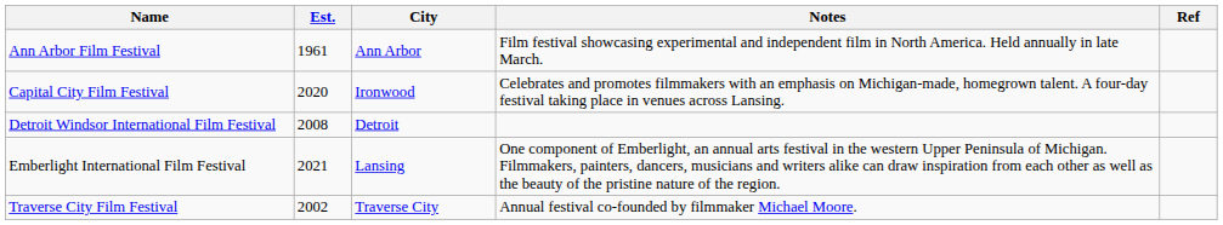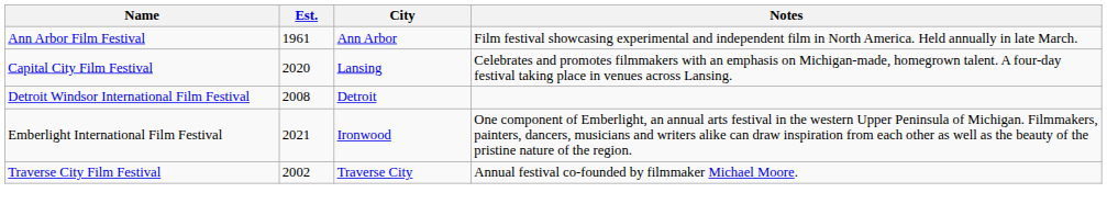 <table class="wikitable sortable" width=100%>
 <tr>
 <th style="width:20%;">Name</th>
 <th style="width:4%;"><a href='#'>Est.</a></th>
 <th style="width:10%;">City</th>
 <th style="width:46%;">Notes</th>
-<th style="width:4%;">Ref</th>
 </tr>
 <tr>
 <td><a href='#'>Ann Arbor Film Festival</a></td>
 <td>1961</td>
 <td><a href='#'>Ann Arbor</a></td>
 <td>Film festival showcasing experimental and independent film in North America. Held annually in late March.</td>
-<td></td>
 </tr>
 <tr>
 <td><a href='#'>Capital City Film Festival</a></td>
 <td>2020</td>
-<td><a href='#'>Ironwood</a></td>
+<td><a href='#'>Lansing</a></td>
 <td>Celebrates and promotes filmmakers with an emphasis on Michigan-made, homegrown talent. A four-day festival taking place in venues across Lansing.</td>
-<td></td>
 </tr>
 <tr>
 <td><a href='#'>Detroit Windsor International Film Festival</a></td>
 <td>2008</td>
 <td><a href='#'>Detroit</a></td>
 <td></td>
-<td></td>
 </tr>
 <tr>
 <td>Emberlight International Film Festival</td>
 <td>2021</td>
-<td><a href='#'>Lansing</a></td>
+<td><a href='#'>Ironwood</a></td>
 <td>One component of Emberlight, an annual arts festival in the western Upper Peninsula of Michigan. Filmmakers, painters, dancers, musicians and writers alike can draw inspiration from each other as well as the beauty of the pristine nature of the region.</td>
-<td></td>
 </tr>
 <tr>
 <td><a href='#'>Traverse City Film Festival</a></td>
 <td>2002</td>
 <td><a href='#'>Traverse City</a></td>
 <td>Annual festival co-founded by filmmaker <a href='#'>Michael Moore</a>.</td>
-<td></td>
 </tr>
 </table>
